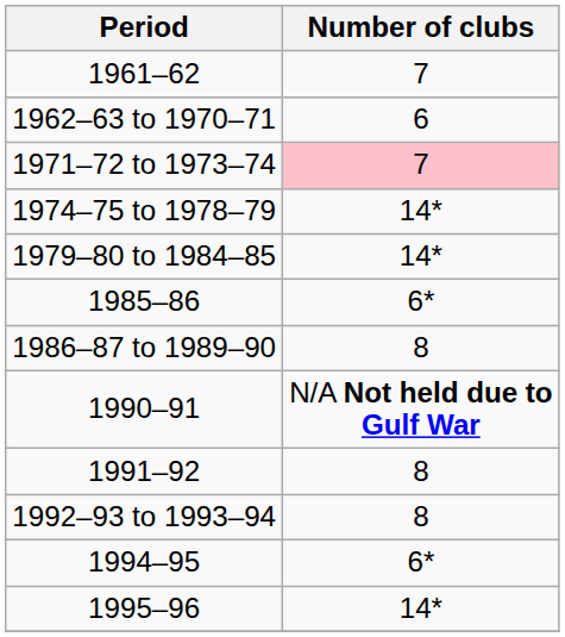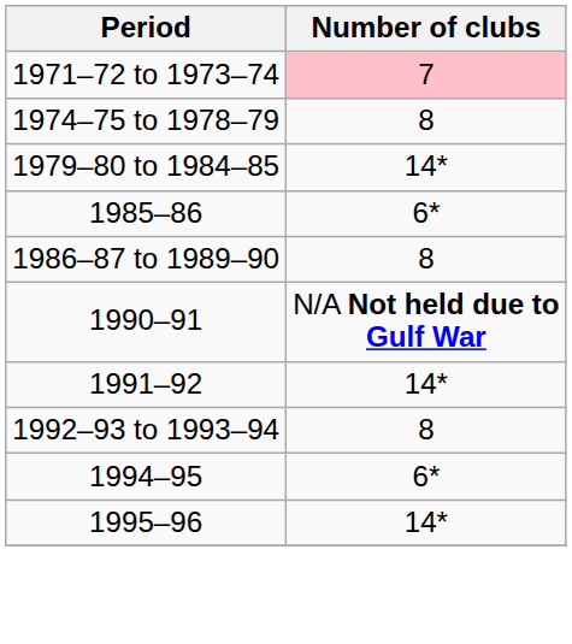 <table class="wikitable" style="text-align: center">
 <tr>
 <th>Period</th>
 <th>Number of clubs</th>
-</tr>
-<tr>
-<td>1961–62</td>
-<td>7</td>
-</tr>
-<tr>
-<td>1962–63 to 1970–71</td>
-<td>6</td>
 </tr>
 <tr>
 <td>1971–72 to 1973–74</td>
 <td style="background: pink;">7</td>
 </tr>
 <tr>
 <td>1974–75 to 1978–79</td>
-<td>14*</td>
+<td>8</td>
 </tr>
 <tr>
 <td>1979–80 to 1984–85</td>
 <td>14*</td>
 </tr>
 <tr>
 <td>1985–86</td>
 <td>6*</td>
 </tr>
 <tr>
 <td>1986–87 to 1989–90</td>
 <td>8</td>
 </tr>
 <tr>
 <td>1990–91</td>
 <td>N/A <strong>Not held due to <br> <a href='#'>Gulf War</a></strong></td>
 </tr>
 <tr>
 <td>1991–92</td>
-<td>8</td>
+<td>14*</td>
 </tr>
 <tr>
 <td>1992–93 to 1993–94</td>
 <td>8</td>
 </tr>
 <tr>
 <td>1994–95</td>
 <td>6*</td>
 </tr>
 <tr>
 <td>1995–96</td>
 <td>14*</td>
 </tr>
 <tr>
 </tr>
 </table>
